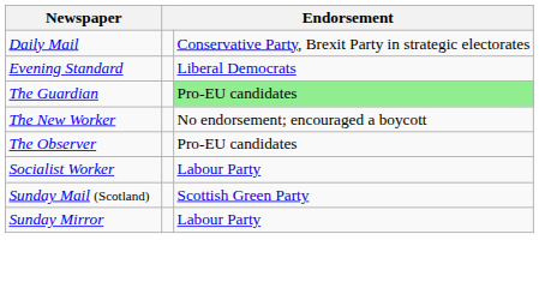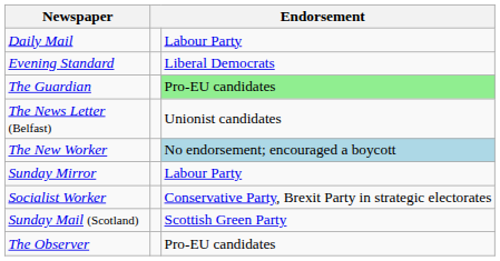 <table class="wikitable">
 <tr>
 <th style="width:150px;">Newspaper</th>
 <th colspan=2>Endorsement</th>
 </tr>
 <tr>
 <td><em><a href='#'>Daily Mail</a></em></td>
 <td></td>
-<td><a href='#'>Conservative Party</a>, Brexit Party in strategic electorates</td>
+<td><a href='#'>Labour Party</a></td>
 </tr>
 <tr>
 <td><em><a href='#'>Evening Standard</a></em></td>
 <td></td>
 <td><a href='#'>Liberal Democrats</a></td>
 </tr>
 <tr>
 <td><em><a href='#'>The Guardian</a></em></td>
 <td> </td>
 <td style="background: lightgreen;">Pro-EU candidates</td>
 </tr>
 <tr>
+<td><em><a href='#'>The News Letter</a></em> <small>(Belfast)</small></td>
+<td> </td>
+<td>Unionist candidates</td>
+</tr>
+<tr>
 <td><em><a href='#'>The New Worker</a></em></td>
 <td> </td>
-<td>No endorsement; encouraged a boycott</td>
+<td style="background: lightblue;">No endorsement; encouraged a boycott</td>
 </tr>
 <tr>
-<td><em><a href='#'>The Observer</a></em></td>
-<td> </td>
-<td>Pro-EU candidates</td>
+<td><em><a href='#'>Sunday Mirror</a></em></td>
+<td></td>
+<td><a href='#'>Labour Party</a></td>
 </tr>
 <tr>
 <td><em><a href='#'>Socialist Worker</a></em></td>
 <td></td>
-<td><a href='#'>Labour Party</a></td>
+<td><a href='#'>Conservative Party</a>, Brexit Party in strategic electorates</td>
 </tr>
 <tr>
 <td><em><a href='#'>Sunday Mail</a></em> <small>(Scotland)</small></td>
 <td></td>
 <td><a href='#'>Scottish Green Party</a></td>
 </tr>
 <tr>
-<td><em><a href='#'>Sunday Mirror</a></em></td>
-<td></td>
-<td><a href='#'>Labour Party</a></td>
+<td><em><a href='#'>The Observer</a></em></td>
+<td> </td>
+<td>Pro-EU candidates</td>
 </tr>
 </table>
